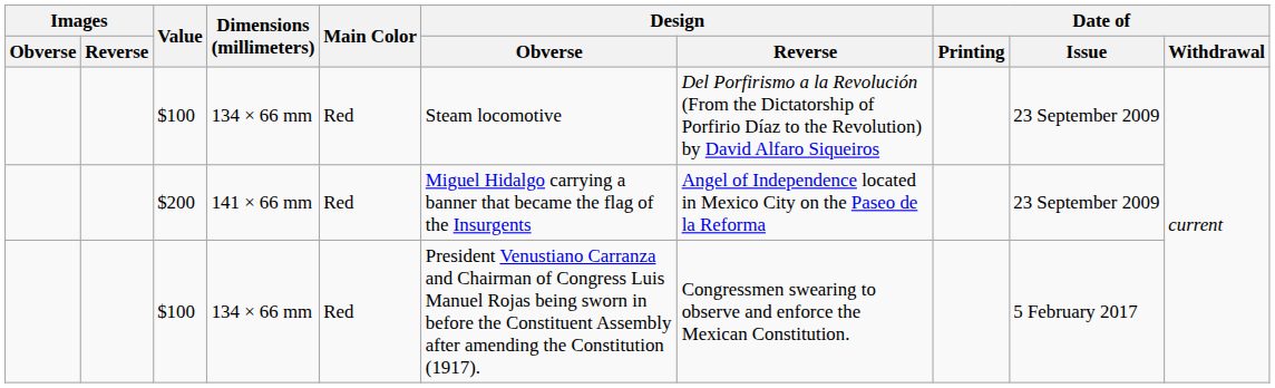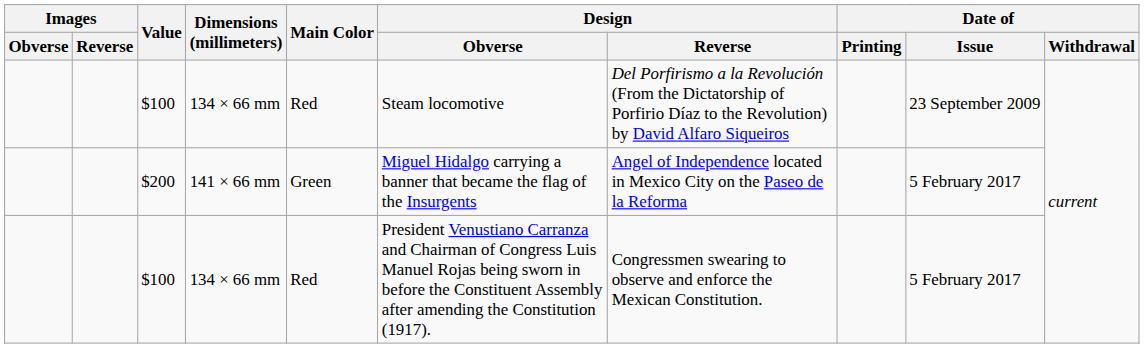 <table class="wikitable" style="font-size: 95%">
 <tr>
 <th colspan=2>Images</th>
 <th rowspan="2">Value</th>
 <th rowspan="2">Dimensions<br>(millimeters)</th>
 <th rowspan="2">Main Color</th>
 <th colspan="2">Design</th>
 <th colspan="3">Date of</th>
 </tr>
 <tr>
 <th>Obverse</th>
 <th>Reverse</th>
 <th width=200>Obverse</th>
 <th width=200>Reverse</th>
 <th>Printing</th>
 <th>Issue</th>
 <th>Withdrawal</th>
 </tr>
 <tr>
 <td></td>
 <td></td>
 <td>$100</td>
 <td>134 × 66 mm</td>
 <td>Red</td>
 <td>Steam locomotive</td>
 <td><em>Del Porfirismo a la Revolución</em> (From the Dictatorship of Porfirio Díaz to the Revolution) by <a href='#'>David Alfaro Siqueiros</a></td>
 <td></td>
 <td>23 September 2009</td>
 <td rowspan="3"><em>current</em></td>
 </tr>
 <tr>
 <td style="text-align:center;"></td>
 <td style="text-align:center;"></td>
 <td>$200</td>
 <td>141 × 66 mm</td>
-<td>Red</td>
+<td>Green</td>
 <td><a href='#'>Miguel Hidalgo</a> carrying a banner that became the flag of the <a href='#'>Insurgents</a></td>
 <td><a href='#'>Angel of Independence</a> located in Mexico City on the <a href='#'>Paseo de la Reforma</a></td>
 <td></td>
-<td>23 September 2009</td>
+<td>5 February 2017</td>
 </tr>
 <tr>
 <td></td>
 <td></td>
 <td>$100</td>
 <td>134 × 66 mm</td>
 <td>Red</td>
 <td>President <a href='#'>Venustiano Carranza</a> and Chairman of Congress Luis Manuel Rojas being sworn in before the Constituent Assembly after amending the Constitution (1917).</td>
 <td>Congressmen swearing to observe and enforce the Mexican Constitution.</td>
 <td></td>
 <td>5 February 2017</td>
 </tr>
 </table>
